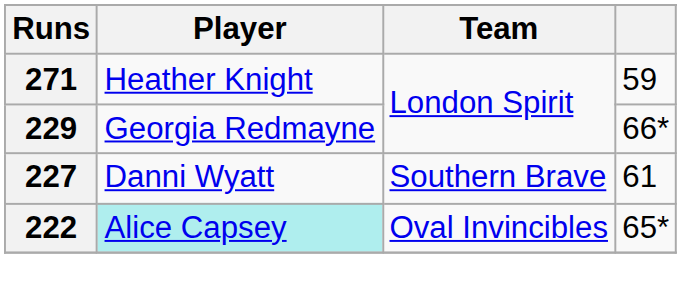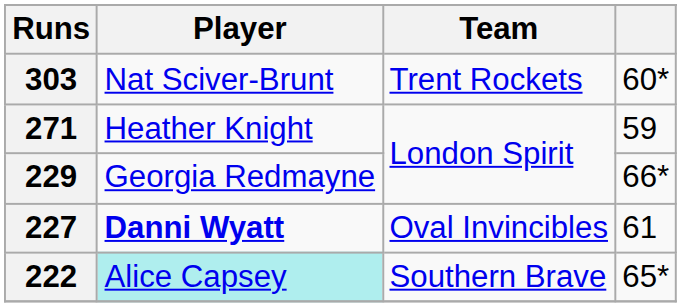 <table class="wikitable" style="max-width:30em;">
 <tr>
 </tr>
 <tr>
 <th>Runs</th>
 <th>Player</th>
 <th>Team</th>
 <th></th>
+</tr>
+<tr>
+<th>303</th>
+<td><a href='#'>Nat Sciver-Brunt</a></td>
+<td><a href='#'>Trent Rockets</a></td>
+<td>60*</td>
 </tr>
 <tr>
 <th>271</th>
 <td><a href='#'>Heather Knight</a></td>
 <td rowspan=2><a href='#'>London Spirit</a></td>
 <td>59</td>
 </tr>
 <tr>
 <th>229</th>
 <td><a href='#'>Georgia Redmayne</a></td>
 <td>66*</td>
 </tr>
 <tr>
 <th>227</th>
-<td><a href='#'>Danni Wyatt</a></td>
-<td><a href='#'>Southern Brave</a></td>
+<td><strong><a href='#'>Danni Wyatt</a></strong></td>
+<td><a href='#'>Oval Invincibles</a></td>
 <td>61</td>
 </tr>
 <tr>
 <th>222</th>
 <td style="background: paleturquoise;"><a href='#'>Alice Capsey</a></td>
-<td><a href='#'>Oval Invincibles</a></td>
+<td><a href='#'>Southern Brave</a></td>
 <td>65*</td>
 </tr>
 <tr>
 </tr>
 </table>
